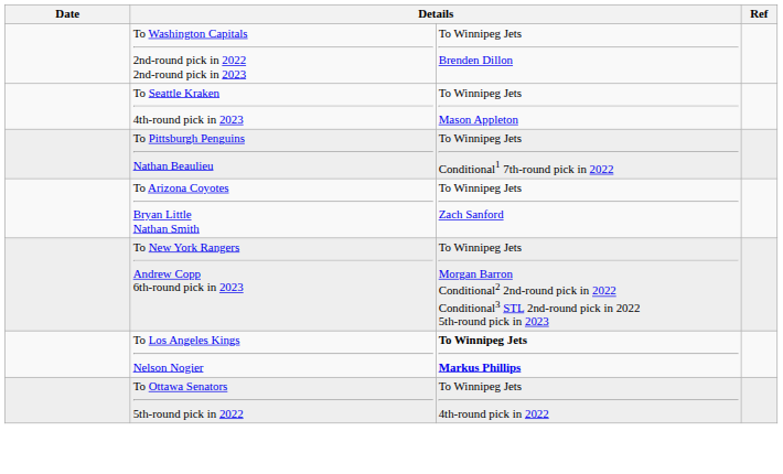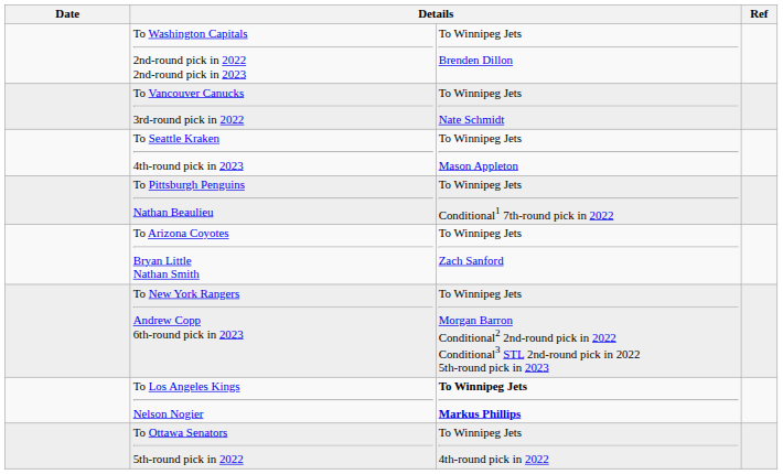 <table class="wikitable">
 <tr>
 <th style="width: 10em;">Date</th>
 <th colspan=2>Details</th>
 <th style="width: 2.5em;">Ref</th>
 </tr>
 <tr>
 <td></td>
 <td style="width: 25em;" valign="top">To <a href='#'>Washington Capitals</a><hr>2nd-round pick in <a href='#'>2022</a><br>2nd-round pick in <a href='#'>2023</a></td>
 <td style="width: 25em;" valign="top">To Winnipeg Jets<hr><a href='#'>Brenden Dillon</a></td>
+<td></td>
+</tr>
+<tr bgcolor="eeeeee">
+<td></td>
+<td valign="top">To <a href='#'>Vancouver Canucks</a><hr>3rd-round pick in <a href='#'>2022</a></td>
+<td valign="top">To Winnipeg Jets<hr><a href='#'>Nate Schmidt</a></td>
 <td></td>
 </tr>
 <tr>
 <td></td>
 <td valign="top">To <a href='#'>Seattle Kraken</a><hr>4th-round pick in <a href='#'>2023</a></td>
 <td valign="top">To Winnipeg Jets<hr><a href='#'>Mason Appleton</a></td>
 <td></td>
 </tr>
 <tr style="background:#eee;">
 <td></td>
 <td valign="top">To <a href='#'>Pittsburgh Penguins</a><hr><a href='#'>Nathan Beaulieu</a></td>
 <td valign="top">To Winnipeg Jets<hr>Conditional<sup>1</sup> 7th-round pick in <a href='#'>2022</a></td>
 <td></td>
 </tr>
 <tr>
 <td></td>
 <td valign="top">To <a href='#'>Arizona Coyotes</a><hr><a href='#'>Bryan Little</a><br><a href='#'>Nathan Smith</a></td>
 <td valign="top">To Winnipeg Jets<hr><a href='#'>Zach Sanford</a></td>
 <td></td>
 </tr>
 <tr style="background:#eee;">
 <td></td>
 <td valign="top">To <a href='#'>New York Rangers</a><hr><a href='#'>Andrew Copp</a><br>6th-round pick in <a href='#'>2023</a></td>
 <td valign="top">To Winnipeg Jets<hr><a href='#'>Morgan Barron</a><br>Conditional<sup>2</sup> 2nd-round pick in <a href='#'>2022</a><br>Conditional<sup>3</sup> <a href='#'>STL</a> 2nd-round pick in 2022<br>5th-round pick in <a href='#'>2023</a></td>
 <td></td>
 </tr>
 <tr>
 <td></td>
 <td valign="top">To <a href='#'>Los Angeles Kings</a><hr><a href='#'>Nelson Nogier</a></td>
 <td valign="top"><strong>To Winnipeg Jets<hr><a href='#'>Markus Phillips</a></strong></td>
 <td></td>
 </tr>
 <tr style="background:#eee;">
 <td></td>
 <td valign="top">To <a href='#'>Ottawa Senators</a><hr>5th-round pick in <a href='#'>2022</a></td>
 <td valign="top">To Winnipeg Jets<hr>4th-round pick in <a href='#'>2022</a></td>
 <td></td>
 </tr>
 </table>
